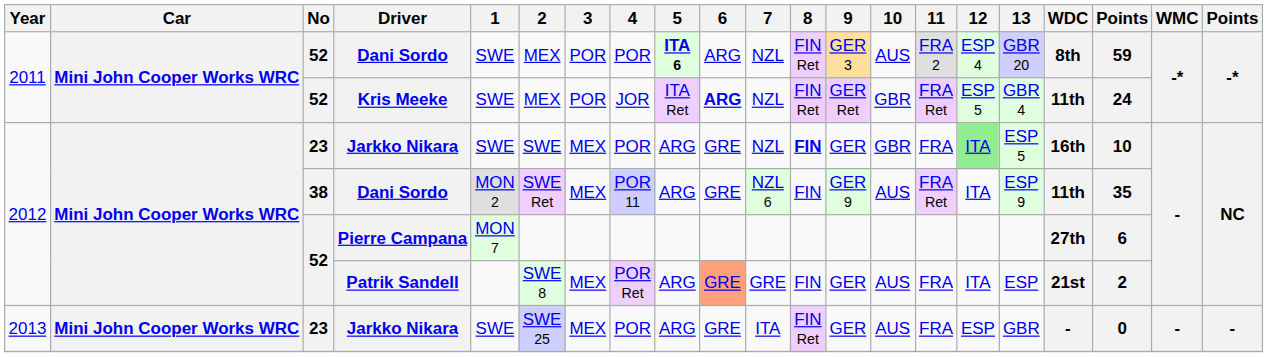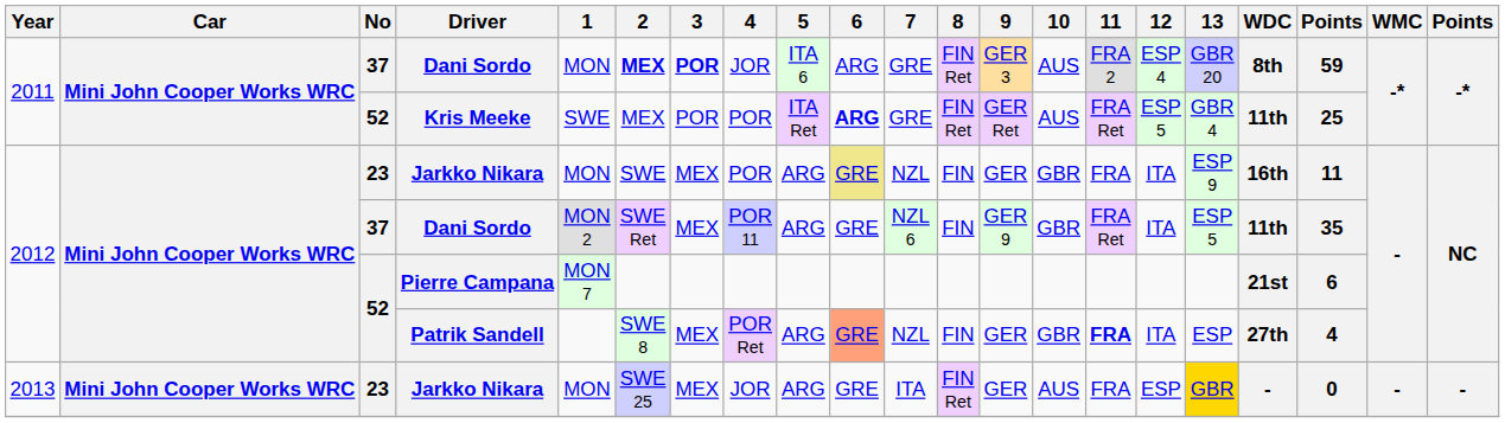 <table class="wikitable" style="text-align:center; font-size:90%">
 <tr>
 <th>Year</th>
 <th>Car</th>
 <th>No</th>
 <th>Driver</th>
 <th>1</th>
 <th>2</th>
 <th>3</th>
 <th>4</th>
 <th>5</th>
 <th>6</th>
 <th>7</th>
 <th>8</th>
 <th>9</th>
 <th>10</th>
 <th>11</th>
 <th>12</th>
 <th>13</th>
 <th>WDC</th>
 <th>Points</th>
 <th>WMC</th>
 <th>Points</th>
 </tr>
 <tr>
 <td rowspan="2"><a href='#'>2011</a></td>
 <th rowspan="2"><a href='#'>Mini John Cooper Works WRC</a></th>
-<th>52</th>
+<th>37</th>
 <th> <a href='#'>Dani Sordo</a></th>
-<td><a href='#'>SWE</a></td>
-<td><a href='#'>MEX</a></td>
-<td><a href='#'>POR</a></td>
-<td><a href='#'>POR</a></td>
-<td style="background:#DFFFDF;"><strong><a href='#'>ITA</a><br><small>6</small></strong></td>
+<td><a href='#'>MON</a></td>
+<td><strong><a href='#'>MEX</a></strong></td>
+<td><strong><a href='#'>POR</a></strong></td>
+<td><a href='#'>JOR</a></td>
+<td style="background:#DFFFDF;"><a href='#'>ITA</a><br><small>6</small></td>
 <td><a href='#'>ARG</a></td>
-<td><a href='#'>NZL</a></td>
+<td><a href='#'>GRE</a></td>
 <td style="background:#EFCFFF;"><a href='#'>FIN</a><br><small>Ret</small></td>
 <td style="background:#FFDF9F;"><a href='#'>GER</a><br><small>3</small></td>
 <td><a href='#'>AUS</a></td>
 <td style="background:#DFDFDF;"><a href='#'>FRA</a><br><small>2</small></td>
 <td style="background:#DFFFDF;"><a href='#'>ESP</a><br><small>4</small></td>
 <td style="background:#CFCFFF;"><a href='#'>GBR</a><br><small>20</small></td>
 <th>8th</th>
 <th>59</th>
 <th rowspan="2">-*</th>
 <th rowspan="2">-*</th>
 </tr>
 <tr>
 <th>52</th>
 <th> <a href='#'>Kris Meeke</a></th>
 <td><a href='#'>SWE</a></td>
 <td><a href='#'>MEX</a></td>
 <td><a href='#'>POR</a></td>
-<td><a href='#'>JOR</a></td>
+<td><a href='#'>POR</a></td>
 <td style="background:#EFCFFF;"><a href='#'>ITA</a><br><small>Ret</small></td>
 <td><strong><a href='#'>ARG</a></strong></td>
-<td><a href='#'>NZL</a></td>
+<td><a href='#'>GRE</a></td>
 <td style="background:#EFCFFF;"><a href='#'>FIN</a><br><small>Ret</small></td>
 <td style="background:#EFCFFF;"><a href='#'>GER</a><br><small>Ret</small></td>
-<td><a href='#'>GBR</a></td>
+<td><a href='#'>AUS</a></td>
 <td style="background:#EFCFFF;"><a href='#'>FRA</a><br><small>Ret</small></td>
 <td style="background:#DFFFDF;"><a href='#'>ESP</a><br><small>5</small></td>
 <td style="background:#DFFFDF;"><a href='#'>GBR</a><br><small>4</small></td>
 <th>11th</th>
-<th>24</th>
+<th>25</th>
 </tr>
 <tr>
 <td rowspan="4"><a href='#'>2012</a></td>
 <th rowspan="4"><a href='#'>Mini John Cooper Works WRC</a></th>
 <th>23</th>
 <th> <a href='#'>Jarkko Nikara</a></th>
-<td><a href='#'>SWE</a></td>
+<td><a href='#'>MON</a></td>
 <td><a href='#'>SWE</a></td>
 <td><a href='#'>MEX</a></td>
 <td><a href='#'>POR</a></td>
 <td><a href='#'>ARG</a></td>
-<td><a href='#'>GRE</a></td>
+<td style="background: khaki;"><a href='#'>GRE</a></td>
 <td><a href='#'>NZL</a></td>
-<td><strong><a href='#'>FIN</a></strong></td>
+<td><a href='#'>FIN</a></td>
 <td><a href='#'>GER</a></td>
 <td><a href='#'>GBR</a></td>
 <td><a href='#'>FRA</a></td>
-<td style="background: lightgreen;"><a href='#'>ITA</a></td>
-<td style="background:#DFFFDF;"><a href='#'>ESP</a><br><small>5</small></td>
+<td><a href='#'>ITA</a></td>
+<td style="background:#DFFFDF;"><a href='#'>ESP</a><br><small>9</small></td>
 <th>16th</th>
-<th>10</th>
+<th>11</th>
 <th rowspan="4">-</th>
 <th rowspan="4">NC</th>
 </tr>
 <tr>
-<th>38</th>
+<th>37</th>
 <th> <a href='#'>Dani Sordo</a></th>
 <td style="background:#DFDFDF;"><a href='#'>MON</a><br><small>2</small></td>
 <td style="background:#EFCFFF;"><a href='#'>SWE</a><br><small>Ret</small></td>
 <td><a href='#'>MEX</a></td>
 <td style="background:#CFCFFF;"><a href='#'>POR</a><br><small>11</small></td>
 <td><a href='#'>ARG</a></td>
 <td><a href='#'>GRE</a></td>
 <td style="background:#DFFFDF;"><a href='#'>NZL</a><br><small>6</small></td>
 <td><a href='#'>FIN</a></td>
 <td style="background:#DFFFDF;"><a href='#'>GER</a><br><small>9</small></td>
-<td><a href='#'>AUS</a></td>
+<td><a href='#'>GBR</a></td>
 <td style="background:#EFCFFF;"><a href='#'>FRA</a><br><small>Ret</small></td>
 <td><a href='#'>ITA</a></td>
-<td style="background:#DFFFDF;"><a href='#'>ESP</a><br><small>9</small></td>
+<td style="background:#DFFFDF;"><a href='#'>ESP</a><br><small>5</small></td>
 <th>11th</th>
 <th>35</th>
 </tr>
 <tr>
 <th rowspan="2">52</th>
 <th> <a href='#'>Pierre Campana</a></th>
 <td style="background:#DFFFDF;"><a href='#'>MON</a><br><small>7</small></td>
 <td></td>
 <td></td>
 <td></td>
 <td></td>
 <td></td>
 <td></td>
 <td></td>
 <td></td>
 <td></td>
 <td></td>
 <td></td>
 <td></td>
-<th>27th</th>
+<th>21st</th>
 <th>6</th>
 </tr>
 <tr>
 <th> <a href='#'>Patrik Sandell</a></th>
 <td></td>
 <td style="background:#DFFFDF;"><a href='#'>SWE</a><br><small>8</small></td>
 <td><a href='#'>MEX</a></td>
 <td style="background:#EFCFFF;"><a href='#'>POR</a><br><small>Ret</small></td>
 <td><a href='#'>ARG</a></td>
 <td style="background: lightsalmon;"><a href='#'>GRE</a></td>
-<td><a href='#'>GRE</a></td>
+<td><a href='#'>NZL</a></td>
 <td><a href='#'>FIN</a></td>
 <td><a href='#'>GER</a></td>
-<td><a href='#'>AUS</a></td>
-<td><a href='#'>FRA</a></td>
+<td><a href='#'>GBR</a></td>
+<td><strong><a href='#'>FRA</a></strong></td>
 <td><a href='#'>ITA</a></td>
 <td><a href='#'>ESP</a></td>
-<th>21st</th>
-<th>2</th>
+<th>27th</th>
+<th>4</th>
 </tr>
 <tr>
 <td><a href='#'>2013</a></td>
 <th><a href='#'>Mini John Cooper Works WRC</a></th>
 <th>23</th>
 <th> <a href='#'>Jarkko Nikara</a></th>
-<td><a href='#'>SWE</a></td>
+<td><a href='#'>MON</a></td>
 <td style="background:#CFCFFF;"><a href='#'>SWE</a><br><small>25</small></td>
 <td><a href='#'>MEX</a></td>
-<td><a href='#'>POR</a></td>
+<td><a href='#'>JOR</a></td>
 <td><a href='#'>ARG</a></td>
 <td><a href='#'>GRE</a></td>
 <td><a href='#'>ITA</a></td>
 <td style="background:#EFCFFF;"><a href='#'>FIN</a><br><small>Ret</small></td>
 <td><a href='#'>GER</a></td>
 <td><a href='#'>AUS</a></td>
 <td><a href='#'>FRA</a></td>
 <td><a href='#'>ESP</a></td>
-<td><a href='#'>GBR</a></td>
+<td style="background: gold;"><a href='#'>GBR</a></td>
 <th>-</th>
 <th>0</th>
 <th>-</th>
 <th>-</th>
 </tr>
 <tr>
 </tr>
 </table>
